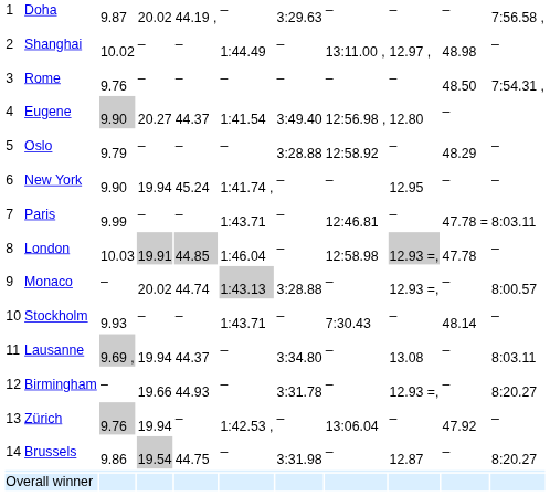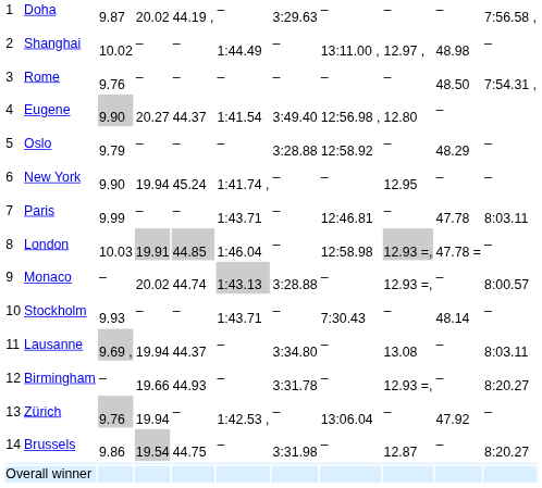 <table>
 <tr>
 <td>1</td>
 <td align=left><a href='#'>Doha</a></td>
 <td><br> 9.87</td>
 <td><br> 20.02 </td>
 <td><br> 44.19 , </td>
 <td>–</td>
 <td><br> 3:29.63 </td>
 <td>–</td>
 <td>–</td>
 <td>–</td>
 <td><br> 7:56.58 , </td>
 </tr>
 <tr>
 <td>2</td>
 <td align=left><a href='#'>Shanghai</a></td>
 <td><br> 10.02</td>
 <td>–</td>
 <td>–</td>
 <td><br>1:44.49</td>
 <td>–</td>
 <td><br> 13:11.00 , </td>
 <td><br> 12.97 , </td>
 <td><br> 48.98 </td>
 <td>–</td>
 </tr>
 <tr>
 <td>3</td>
 <td align=left><a href='#'>Rome</a></td>
 <td><br> 9.76 </td>
 <td>–</td>
 <td>–</td>
 <td>–</td>
 <td>–</td>
 <td>–</td>
 <td>–</td>
 <td><br>48.50</td>
 <td><br> 7:54.31 , </td>
 </tr>
 <tr>
 <td>4</td>
 <td align=left><a href='#'>Eugene</a></td>
 <td style="background:#ccc;"><br> 9.90</td>
 <td><br> 20.27</td>
 <td><br>44.37</td>
 <td><br>1:41.54</td>
 <td><br> 3:49.40 </td>
 <td><br> 12:56.98 , </td>
 <td><br>12.80 </td>
 <td>–</td>
 <td –></td>
 </tr>
 <tr>
 <td>5</td>
 <td align=left><a href='#'>Oslo</a></td>
 <td><br> 9.79 </td>
 <td>–</td>
 <td>–</td>
 <td>–</td>
 <td><br>3:28.88 </td>
 <td><br> 12:58.92</td>
 <td>–</td>
 <td><br>48.29</td>
 <td>–</td>
 </tr>
 <tr>
 <td>6</td>
 <td align=left><a href='#'>New York</a></td>
 <td><br> 9.90</td>
 <td><br> 19.94 </td>
 <td><br> 45.24</td>
 <td><br>1:41.74 , </td>
 <td>–</td>
 <td>–</td>
 <td><br>12.95 </td>
 <td>–</td>
 <td>–</td>
 </tr>
 <tr>
 <td>7</td>
 <td align=left><a href='#'>Paris</a></td>
 <td><br>9.99</td>
 <td>–</td>
 <td>–</td>
 <td><br> 1:43.71</td>
 <td>–</td>
 <td><br>12:46.81</td>
 <td>–</td>
-<td><br> 47.78 =</td>
+<td><br> 47.78 </td>
 <td><br> 8:03.11</td>
 </tr>
 <tr>
 <td>8</td>
 <td align=left><a href='#'>London</a></td>
 <td><br>10.03</td>
 <td style="background:#ccc;"><br>19.91 </td>
 <td style="background:#ccc;"><br>44.85</td>
 <td><br> 1:46.04</td>
 <td>–</td>
 <td><br>12:58.98</td>
 <td style="background:#ccc;"><br>12.93 =, </td>
-<td><br> 47.78 </td>
+<td><br> 47.78 =</td>
 <td>–</td>
 </tr>
 <tr>
 <td>9</td>
 <td align=left><a href='#'>Monaco</a></td>
 <td>–</td>
 <td><br>20.02</td>
 <td><br>44.74 </td>
 <td style="background:#ccc;"><br>1:43.13 </td>
 <td><br>3:28.88 </td>
 <td>–</td>
 <td><br>12.93 =, </td>
 <td>–</td>
 <td><br> 8:00.57</td>
 </tr>
 <tr>
 <td>10</td>
 <td align=left><a href='#'>Stockholm</a></td>
 <td><br>9.93</td>
 <td>–</td>
 <td>–</td>
 <td><br> 1:43.71</td>
 <td>–</td>
 <td><br>7:30.43 </td>
 <td>–</td>
 <td><br> 48.14</td>
 <td>–</td>
 </tr>
 <tr>
 <td>11</td>
 <td align=left><a href='#'>Lausanne</a></td>
 <td style="background:#ccc;"><br>9.69 , </td>
 <td><br> 19.94 </td>
 <td><br>44.37</td>
 <td>–</td>
 <td><br> 3:34.80</td>
 <td>–</td>
 <td><br> 13.08</td>
 <td>–</td>
 <td><br> 8:03.11</td>
 </tr>
 <tr>
 <td>12</td>
 <td align=left><a href='#'>Birmingham</a></td>
 <td>–</td>
 <td><br> 19.66 </td>
 <td><br> 44.93 </td>
 <td>–</td>
 <td><br> 3:31.78</td>
 <td>–</td>
 <td><br>12.93 =, </td>
 <td>–</td>
 <td><br>8:20.27</td>
 </tr>
 <tr>
 <td>13</td>
 <td align=left><a href='#'>Zürich</a></td>
 <td style="background:#ccc;"><br>9.76 </td>
 <td><br> 19.94 </td>
 <td>–</td>
 <td><br>1:42.53 , </td>
 <td>–</td>
 <td><br>13:06.04</td>
 <td>–</td>
 <td><br> 47.92 </td>
 <td>–</td>
 </tr>
 <tr>
 <td>14</td>
 <td align=left><a href='#'>Brussels</a></td>
 <td><br>9.86</td>
 <td style="background:#ccc;"><br>19.54</td>
 <td><br>44.75</td>
 <td>–</td>
 <td><br> 3:31.98</td>
 <td>–</td>
 <td><br> 12.87</td>
 <td>–</td>
 <td><br>8:20.27</td>
 </tr>
 <tr>
 <td colspan="11" style="background:#daefff;"></td>
 </tr>
 <tr style="background:#daefff;">
 <td colspan="2">Overall winner</td>
 <td></td>
 <td></td>
 <td></td>
 <td></td>
 <td></td>
 <td></td>
 <td></td>
 <td></td>
 <td></td>
 </tr>
 </table>
